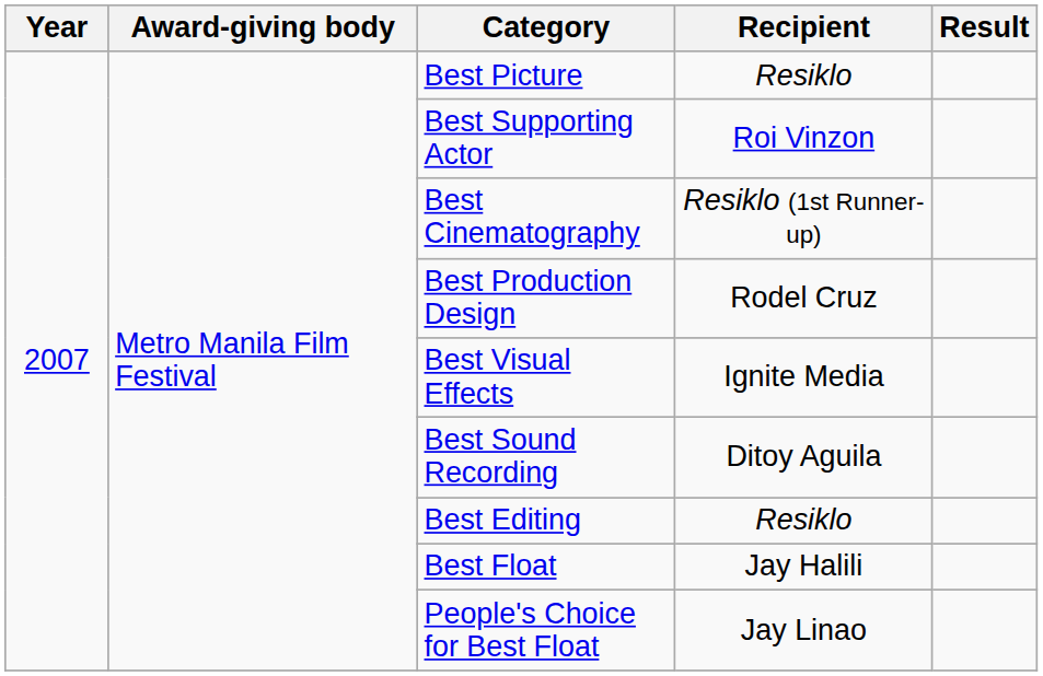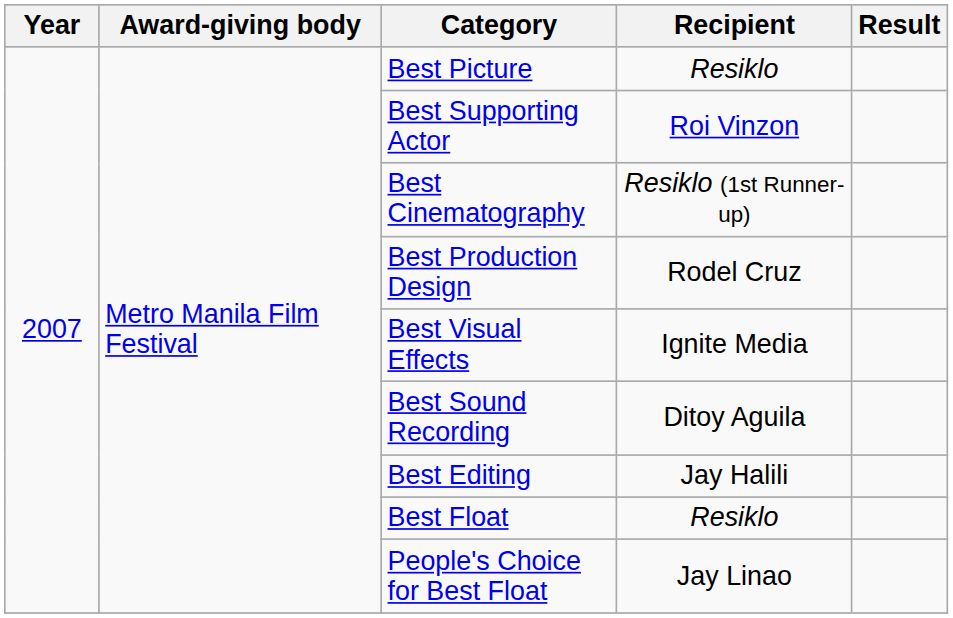 <table | width="90%" class="wikitable sortable">
 <tr>
 <th width="10%">Year</th>
 <th width="30%">Award-giving body</th>
 <th width="25%">Category</th>
 <th width="25%">Recipient</th>
 <th width="10%">Result</th>
 </tr>
 <tr>
 <td rowspan="9" align="center"><a href='#'>2007</a></td>
 <td rowspan="9" align="left"><a href='#'>Metro Manila Film Festival</a></td>
 <td align="left"><a href='#'>Best Picture</a></td>
 <td align="center"><em>Resiklo</em></td>
 <td></td>
 </tr>
 <tr>
 <td align="left"><a href='#'>Best Supporting Actor</a></td>
 <td align="center"><a href='#'>Roi Vinzon</a></td>
 <td></td>
 </tr>
 <tr>
 <td align="left"><a href='#'>Best Cinematography</a></td>
 <td align="center"><em>Resiklo</em> <small>(1st Runner-up)</small></td>
 <td></td>
 </tr>
 <tr>
 <td align="left"><a href='#'>Best Production Design</a></td>
 <td align="center">Rodel Cruz</td>
 <td></td>
 </tr>
 <tr>
 <td align="left"><a href='#'>Best Visual Effects</a></td>
 <td align="center">Ignite Media</td>
 <td></td>
 </tr>
 <tr>
 <td align="left"><a href='#'>Best Sound Recording</a></td>
 <td align="center">Ditoy Aguila</td>
 <td></td>
 </tr>
 <tr>
 <td align="left"><a href='#'>Best Editing</a></td>
-<td align="center"><em>Resiklo</em></td>
+<td align="center">Jay Halili</td>
 <td></td>
 </tr>
 <tr>
 <td align="left"><a href='#'>Best Float</a></td>
-<td align="center">Jay Halili</td>
+<td align="center"><em>Resiklo</em></td>
 <td></td>
 </tr>
 <tr>
 <td align="left"><a href='#'>People's Choice for Best Float</a></td>
 <td align="center">Jay Linao</td>
 <td></td>
 </tr>
 </table>
